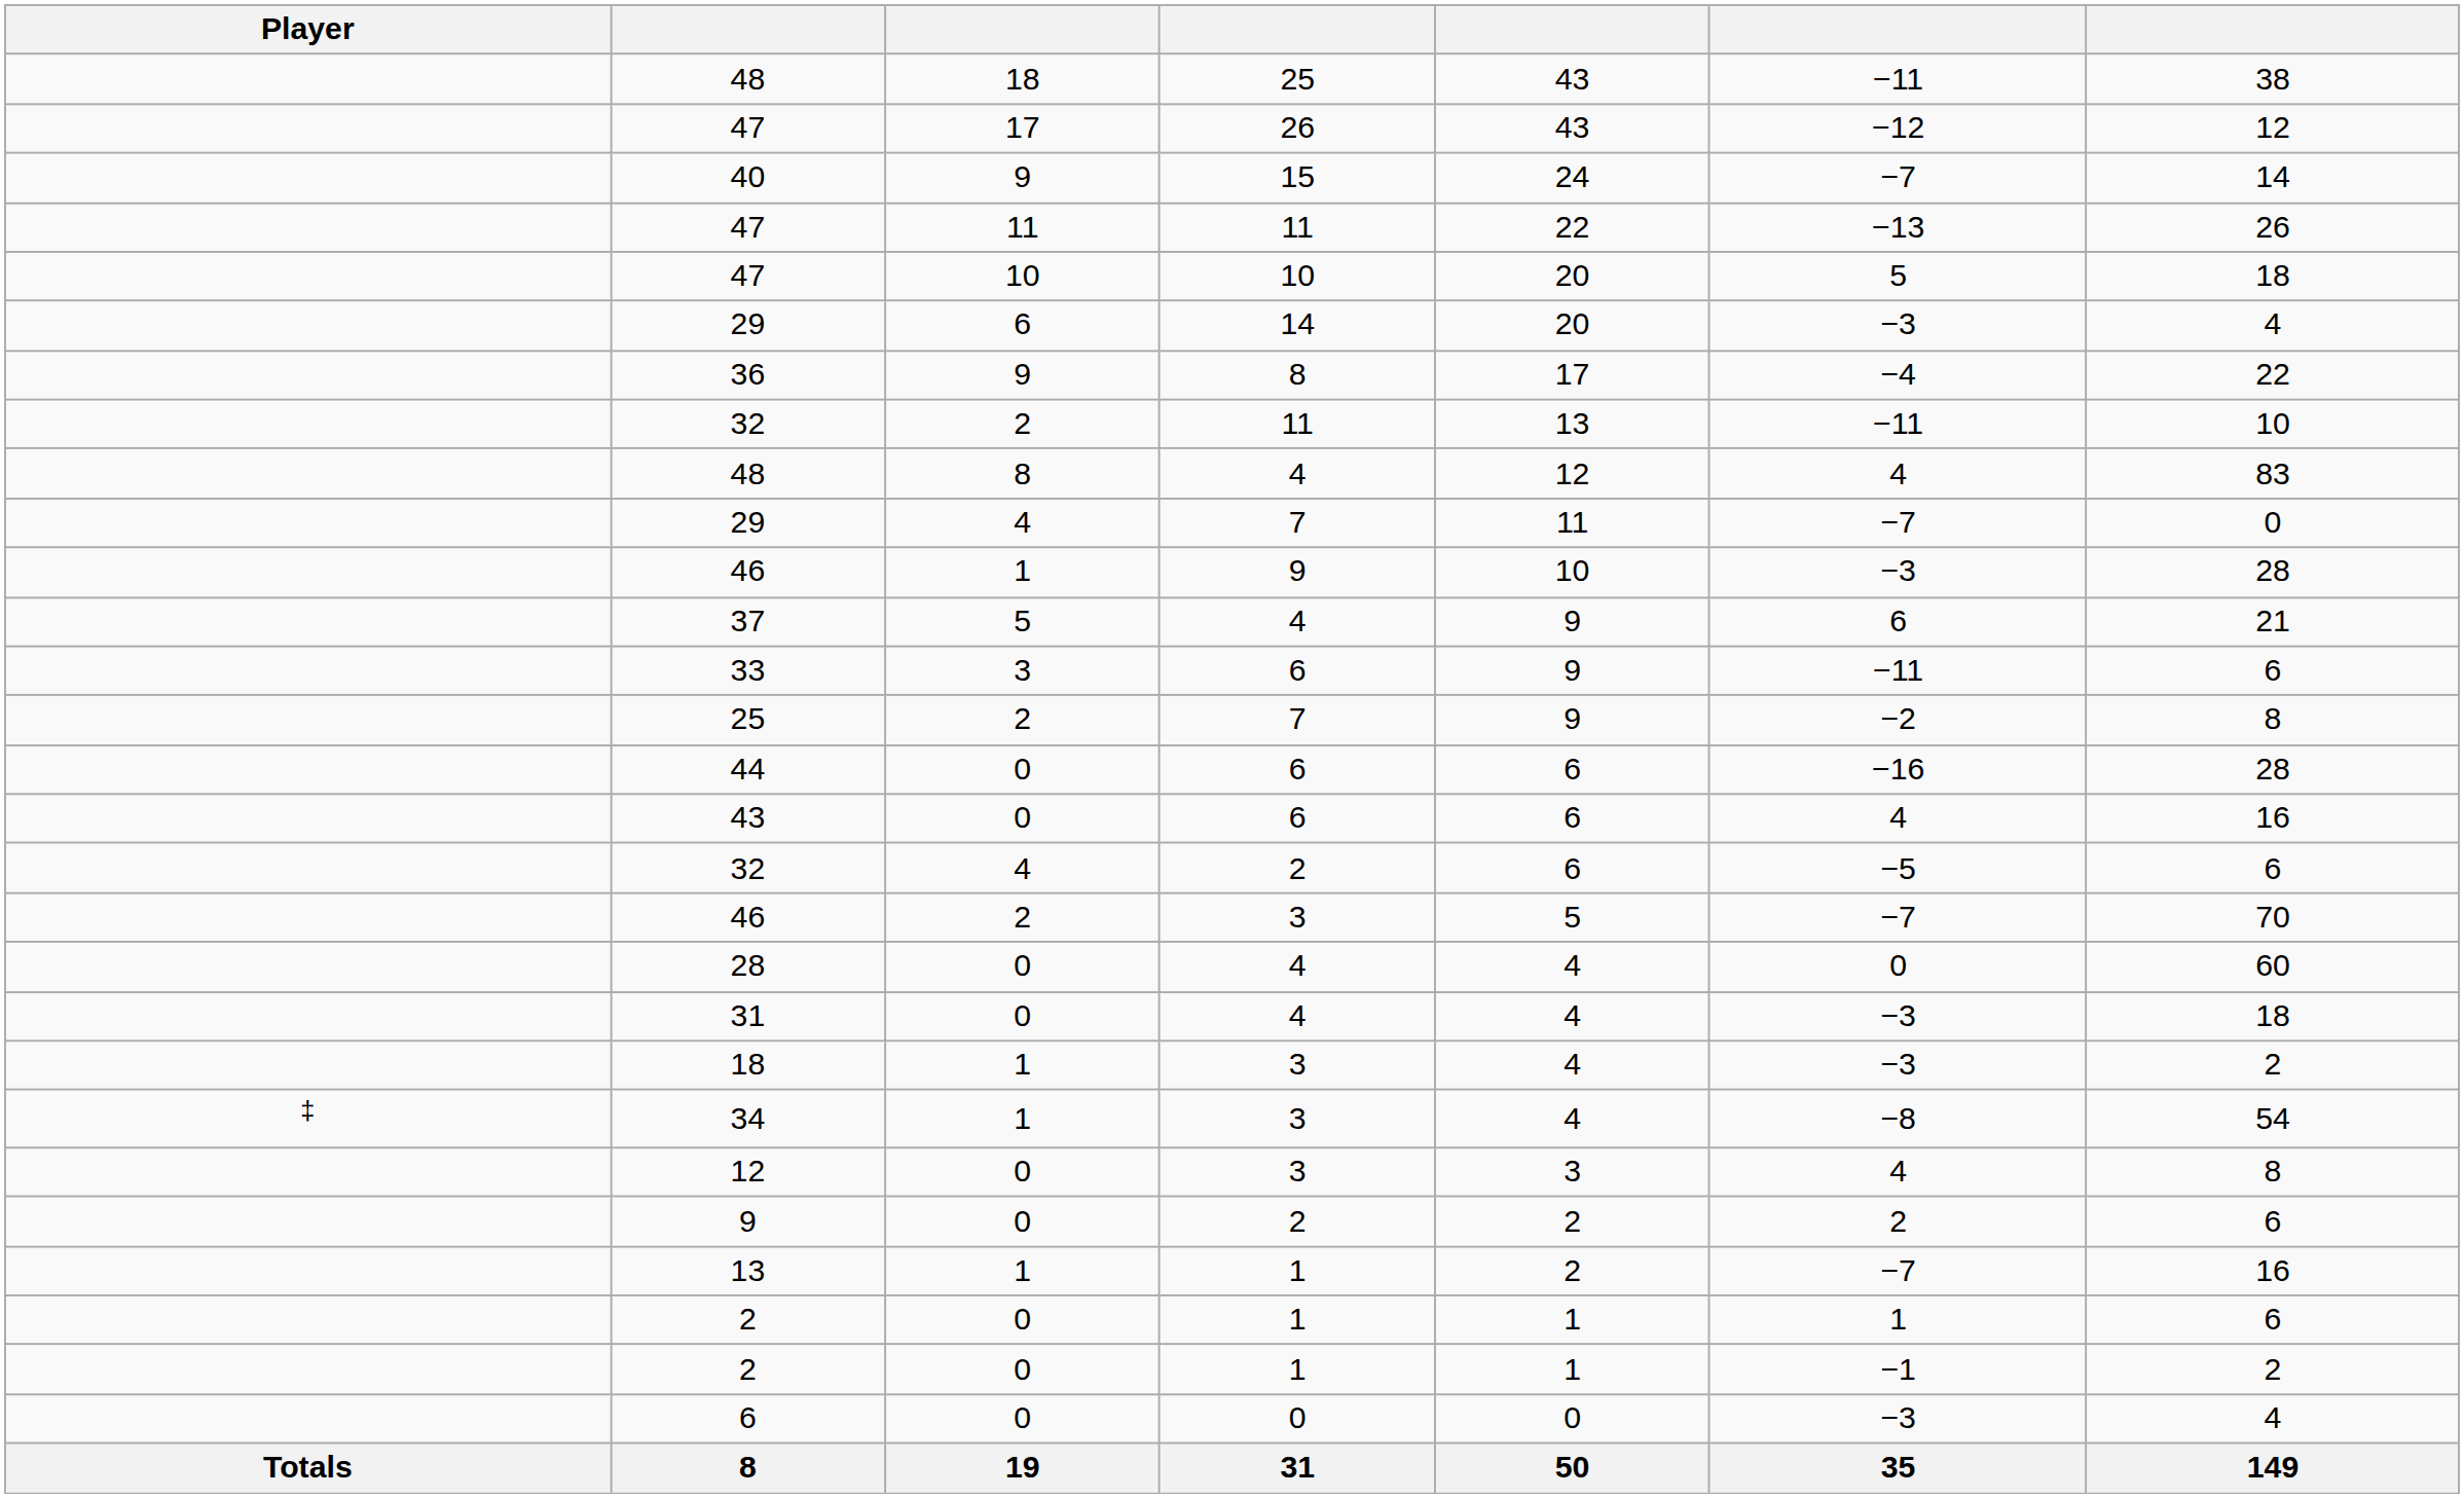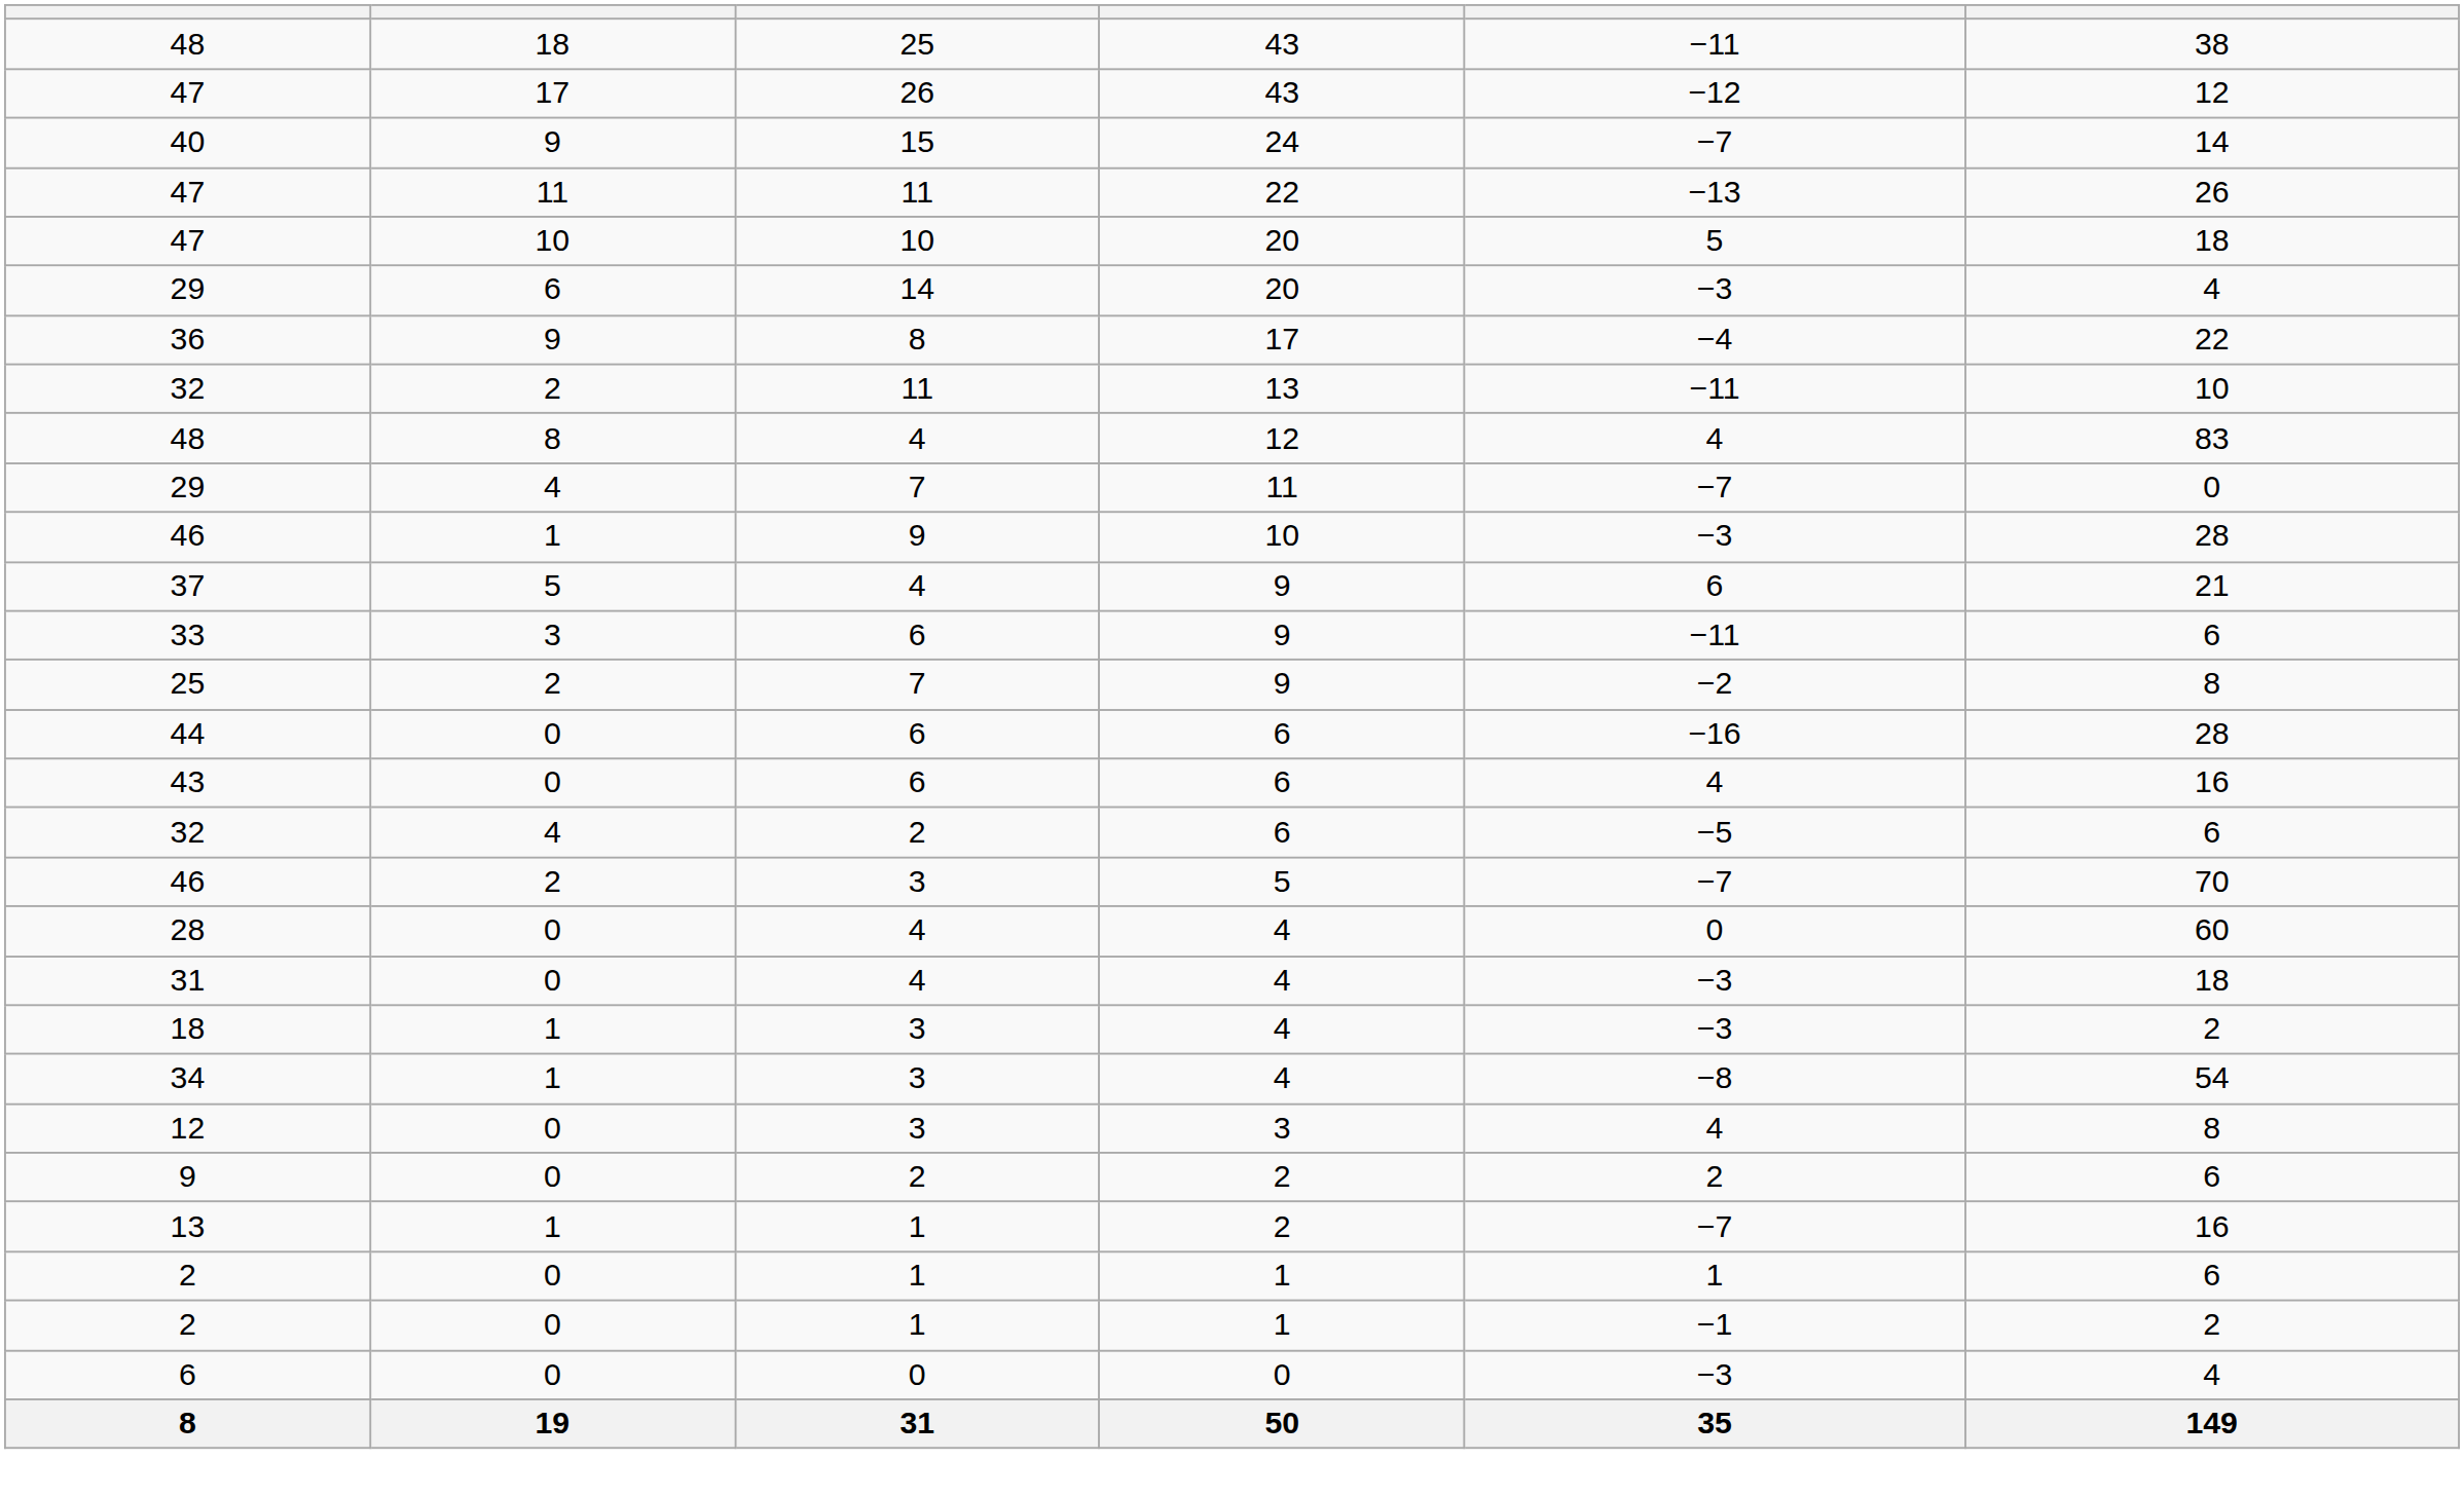 <table class="wikitable sortable" style="width:100%;">
 <tr align=center>
-<th>Player</th>
 <th></th>
 <th></th>
 <th></th>
 <th></th>
 <th data-sort-type="number"></th>
 <th></th>
 </tr>
 <tr align=center>
-<td></td>
 <td>48</td>
 <td>18</td>
 <td>25</td>
 <td>43</td>
 <td>−11</td>
 <td>38</td>
 </tr>
 <tr align=center>
-<td></td>
 <td>47</td>
 <td>17</td>
 <td>26</td>
 <td>43</td>
 <td>−12</td>
 <td>12</td>
 </tr>
 <tr align=center>
-<td></td>
 <td>40</td>
 <td>9</td>
 <td>15</td>
 <td>24</td>
 <td>−7</td>
 <td>14</td>
 </tr>
 <tr align=center>
-<td></td>
 <td>47</td>
 <td>11</td>
 <td>11</td>
 <td>22</td>
 <td>−13</td>
 <td>26</td>
 </tr>
 <tr align=center>
-<td></td>
 <td>47</td>
 <td>10</td>
 <td>10</td>
 <td>20</td>
 <td>5</td>
 <td>18</td>
 </tr>
 <tr align=center>
-<td></td>
 <td>29</td>
 <td>6</td>
 <td>14</td>
 <td>20</td>
 <td>−3</td>
 <td>4</td>
 </tr>
 <tr align=center>
-<td></td>
 <td>36</td>
 <td>9</td>
 <td>8</td>
 <td>17</td>
 <td>−4</td>
 <td>22</td>
 </tr>
 <tr align=center>
-<td></td>
 <td>32</td>
 <td>2</td>
 <td>11</td>
 <td>13</td>
 <td>−11</td>
 <td>10</td>
 </tr>
 <tr align=center>
-<td></td>
 <td>48</td>
 <td>8</td>
 <td>4</td>
 <td>12</td>
 <td>4</td>
 <td>83</td>
 </tr>
 <tr align=center>
-<td></td>
 <td>29</td>
 <td>4</td>
 <td>7</td>
 <td>11</td>
 <td>−7</td>
 <td>0</td>
 </tr>
 <tr align=center>
-<td></td>
 <td>46</td>
 <td>1</td>
 <td>9</td>
 <td>10</td>
 <td>−3</td>
 <td>28</td>
 </tr>
 <tr align=center>
-<td></td>
 <td>37</td>
 <td>5</td>
 <td>4</td>
 <td>9</td>
 <td>6</td>
 <td>21</td>
 </tr>
 <tr align=center>
-<td></td>
 <td>33</td>
 <td>3</td>
 <td>6</td>
 <td>9</td>
 <td>−11</td>
 <td>6</td>
 </tr>
 <tr align=center>
-<td></td>
 <td>25</td>
 <td>2</td>
 <td>7</td>
 <td>9</td>
 <td>−2</td>
 <td>8</td>
 </tr>
 <tr align=center>
-<td></td>
 <td>44</td>
 <td>0</td>
 <td>6</td>
 <td>6</td>
 <td>−16</td>
 <td>28</td>
 </tr>
 <tr align=center>
-<td></td>
 <td>43</td>
 <td>0</td>
 <td>6</td>
 <td>6</td>
 <td>4</td>
 <td>16</td>
 </tr>
 <tr align=center>
-<td></td>
 <td>32</td>
 <td>4</td>
 <td>2</td>
 <td>6</td>
 <td>−5</td>
 <td>6</td>
 </tr>
 <tr align=center>
-<td></td>
 <td>46</td>
 <td>2</td>
 <td>3</td>
 <td>5</td>
 <td>−7</td>
 <td>70</td>
 </tr>
 <tr align=center>
-<td></td>
 <td>28</td>
 <td>0</td>
 <td>4</td>
 <td>4</td>
 <td>0</td>
 <td>60</td>
 </tr>
 <tr align=center>
-<td></td>
 <td>31</td>
 <td>0</td>
 <td>4</td>
 <td>4</td>
 <td>−3</td>
 <td>18</td>
 </tr>
 <tr align=center>
-<td></td>
 <td>18</td>
 <td>1</td>
 <td>3</td>
 <td>4</td>
 <td>−3</td>
 <td>2</td>
 </tr>
 <tr align=center>
-<td><sup>‡</sup></td>
 <td>34</td>
 <td>1</td>
 <td>3</td>
 <td>4</td>
 <td>−8</td>
 <td>54</td>
 </tr>
 <tr align=center>
-<td></td>
 <td>12</td>
 <td>0</td>
 <td>3</td>
 <td>3</td>
 <td>4</td>
 <td>8</td>
 </tr>
 <tr align=center>
-<td></td>
 <td>9</td>
 <td>0</td>
 <td>2</td>
 <td>2</td>
 <td>2</td>
 <td>6</td>
 </tr>
 <tr align=center>
-<td></td>
 <td>13</td>
 <td>1</td>
 <td>1</td>
 <td>2</td>
 <td>−7</td>
 <td>16</td>
 </tr>
 <tr align=center>
-<td></td>
 <td>2</td>
 <td>0</td>
 <td>1</td>
 <td>1</td>
 <td>1</td>
 <td>6</td>
 </tr>
 <tr align=center>
-<td></td>
 <td>2</td>
 <td>0</td>
 <td>1</td>
 <td>1</td>
 <td>−1</td>
 <td>2</td>
 </tr>
 <tr align=center>
-<td></td>
 <td>6</td>
 <td>0</td>
 <td>0</td>
 <td>0</td>
 <td>−3</td>
 <td>4</td>
 </tr>
 <tr class="unsortable">
-<th>Totals</th>
 <th>8</th>
 <th>19</th>
 <th>31</th>
 <th>50</th>
 <th>35</th>
 <th>149</th>
 </tr>
 </table>
